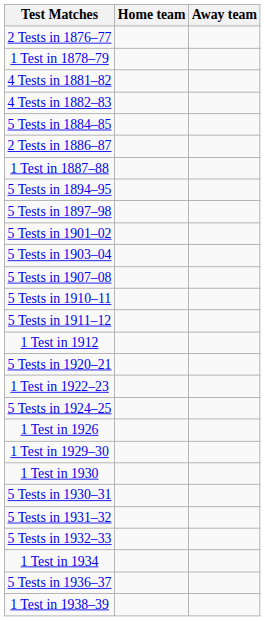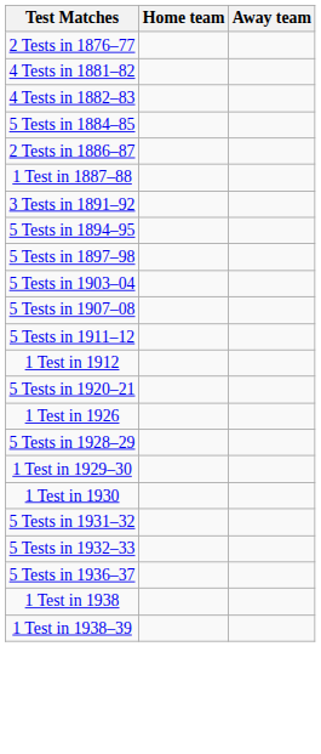 <table class="wikitable" style="text-align: center">
 <tr>
 <th>Test Matches</th>
 <th>Home team</th>
 <th>Away team</th>
 </tr>
 <tr>
 <td><a href='#'>2 Tests in 1876–77</a></td>
 <td></td>
 <td> </td>
-</tr>
-<tr>
-<td><a href='#'>1 Test in 1878–79</a></td>
-<td></td>
-<td></td>
 </tr>
 <tr>
 <td><a href='#'>4 Tests in 1881–82</a></td>
 <td></td>
 <td></td>
 </tr>
 <tr>
 <td><a href='#'>4 Tests in 1882–83</a></td>
 <td></td>
 <td></td>
 </tr>
 <tr>
 <td><a href='#'>5 Tests in 1884–85</a></td>
 <td></td>
 <td></td>
 </tr>
 <tr>
 <td><a href='#'>2 Tests in 1886–87</a></td>
 <td></td>
 <td></td>
 </tr>
 <tr>
 <td><a href='#'>1 Test in 1887–88</a></td>
 <td></td>
 <td></td>
 </tr>
 <tr>
+<td><a href='#'>3 Tests in 1891–92</a></td>
+<td></td>
+<td></td>
+</tr>
+<tr>
 <td><a href='#'>5 Tests in 1894–95</a></td>
 <td></td>
 <td></td>
 </tr>
 <tr>
 <td><a href='#'>5 Tests in 1897–98</a></td>
 <td></td>
 <td></td>
 </tr>
 <tr>
-<td><a href='#'>5 Tests in 1901–02</a></td>
-<td></td>
-<td></td>
-</tr>
-<tr>
 <td><a href='#'>5 Tests in 1903–04</a></td>
 <td></td>
 <td></td>
 </tr>
 <tr>
 <td><a href='#'>5 Tests in 1907–08</a></td>
-<td></td>
-<td></td>
-</tr>
-<tr>
-<td><a href='#'>5 Tests in 1910–11</a></td>
 <td></td>
 <td></td>
 </tr>
 <tr>
 <td><a href='#'>5 Tests in 1911–12</a></td>
 <td></td>
 <td></td>
 </tr>
 <tr>
 <td><a href='#'>1 Test in 1912</a></td>
 <td></td>
 <td></td>
 </tr>
 <tr>
 <td><a href='#'>5 Tests in 1920–21</a></td>
 <td></td>
 <td></td>
 </tr>
 <tr>
-<td><a href='#'>1 Test in 1922–23</a></td>
+<td><a href='#'>1 Test in 1926</a></td>
 <td></td>
 <td></td>
 </tr>
 <tr>
-<td><a href='#'>5 Tests in 1924–25</a></td>
-<td></td>
-<td></td>
-</tr>
-<tr>
-<td><a href='#'>1 Test in 1926</a></td>
+<td><a href='#'>5 Tests in 1928–29</a></td>
 <td></td>
 <td></td>
 </tr>
 <tr>
 <td><a href='#'>1 Test in 1929–30</a></td>
 <td></td>
 <td></td>
 </tr>
 <tr>
 <td><a href='#'>1 Test in 1930</a></td>
 <td></td>
 <td></td>
 </tr>
 <tr>
-<td><a href='#'>5 Tests in 1930–31</a></td>
-<td></td>
-<td></td>
-</tr>
-<tr>
 <td><a href='#'>5 Tests in 1931–32</a></td>
 <td></td>
 <td></td>
 </tr>
 <tr>
 <td><a href='#'>5 Tests in 1932–33</a></td>
 <td></td>
 <td></td>
 </tr>
 <tr>
-<td><a href='#'>1 Test in 1934</a></td>
+<td><a href='#'>5 Tests in 1936–37</a></td>
 <td></td>
 <td></td>
 </tr>
 <tr>
-<td><a href='#'>5 Tests in 1936–37</a></td>
+<td><a href='#'>1 Test in 1938</a></td>
 <td></td>
 <td></td>
 </tr>
 <tr>
 <td><a href='#'>1 Test in 1938–39</a></td>
 <td></td>
 <td></td>
 </tr>
 </table>
